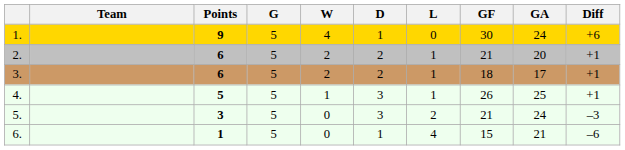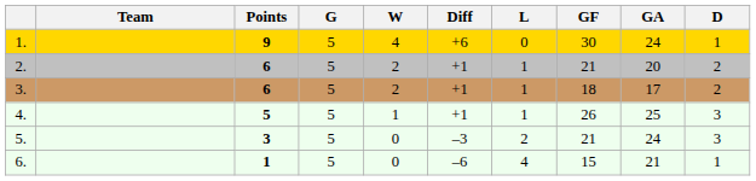 <table class=wikitable style="text-align:center">
 <tr bgcolor="#DCDCDC">
 <th width="25"></th>
 <th width="200">Team</th>
 <th width="60">Points</th>
 <th width="60">G</th>
 <th width="60">W</th>
-<th width="60">D</th>
+<th width="60">Diff</th>
 <th width="60">L</th>
 <th width="60">GF</th>
 <th width="60">GA</th>
-<th width="60">Diff</th>
+<th width="60">D</th>
 </tr>
 <tr bgcolor=gold>
 <td>1.</td>
 <td align=left></td>
 <td><strong>9</strong></td>
 <td>5</td>
 <td>4</td>
-<td>1</td>
+<td>+6</td>
 <td>0</td>
 <td>30</td>
 <td>24</td>
-<td>+6</td>
+<td>1</td>
 </tr>
 <tr bgcolor=silver>
 <td>2.</td>
 <td align=left></td>
 <td><strong>6</strong></td>
 <td>5</td>
 <td>2</td>
-<td>2</td>
+<td>+1</td>
 <td>1</td>
 <td>21</td>
 <td>20</td>
-<td>+1</td>
+<td>2</td>
 </tr>
 <tr bgcolor=cc9966>
 <td>3.</td>
 <td align=left></td>
 <td><strong>6</strong></td>
 <td>5</td>
 <td>2</td>
-<td>2</td>
+<td>+1</td>
 <td>1</td>
 <td>18</td>
 <td>17</td>
-<td>+1</td>
+<td>2</td>
 </tr>
 <tr bgcolor=#EEFFEE>
 <td>4.</td>
 <td align=left></td>
 <td><strong>5</strong></td>
 <td>5</td>
 <td>1</td>
-<td>3</td>
+<td>+1</td>
 <td>1</td>
 <td>26</td>
 <td>25</td>
-<td>+1</td>
+<td>3</td>
 </tr>
 <tr bgcolor=#EEFFEE>
 <td>5.</td>
 <td align=left></td>
 <td><strong>3</strong></td>
 <td>5</td>
 <td>0</td>
-<td>3</td>
+<td>–3</td>
 <td>2</td>
 <td>21</td>
 <td>24</td>
-<td>–3</td>
+<td>3</td>
 </tr>
 <tr bgcolor=#EEFFEE>
 <td>6.</td>
 <td align=left></td>
 <td><strong>1</strong></td>
 <td>5</td>
 <td>0</td>
-<td>1</td>
+<td>–6</td>
 <td>4</td>
 <td>15</td>
 <td>21</td>
-<td>–6</td>
+<td>1</td>
 </tr>
 </table>
